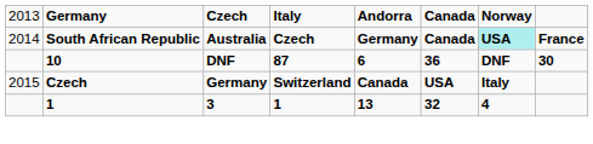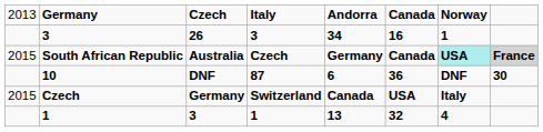 <table class="wikitable">
 <tr>
 <td>2013</td>
 <td><strong>Germany</strong></td>
 <td><strong>Czech</strong></td>
 <td><strong>Italy</strong></td>
 <td><strong>Andorra</strong></td>
 <td><strong>Canada</strong></td>
 <td><strong>Norway</strong></td>
 <td></td>
 </tr>
 <tr>
-<td>2014</td>
+<td></td>
+<td><strong>3</strong></td>
+<td><strong>26</strong></td>
+<td><strong>3</strong></td>
+<td><strong>34</strong></td>
+<td><strong>16</strong></td>
+<td><strong>1</strong></td>
+<td><strong> </strong></td>
+</tr>
+<tr>
+<td>2015</td>
 <td><strong>South African Republic</strong></td>
 <td><strong>Australia</strong></td>
 <td><strong>Czech</strong></td>
 <td><strong>Germany</strong></td>
 <td><strong>Canada</strong></td>
 <td style="background: paleturquoise;"><strong>USA</strong></td>
-<td><strong>France</strong></td>
+<td style="background: lightgrey;"><strong>France</strong></td>
 </tr>
 <tr>
 <td></td>
 <td><strong>10</strong></td>
 <td><strong>DNF</strong></td>
 <td><strong>87</strong></td>
 <td><strong>6</strong></td>
 <td><strong>36</strong></td>
 <td><strong>DNF</strong></td>
 <td><strong>30</strong></td>
 </tr>
 <tr>
 <td>2015</td>
 <td><strong>Czech</strong></td>
 <td><strong>Germany</strong></td>
 <td><strong>Switzerland</strong></td>
 <td><strong>Canada</strong></td>
 <td><strong>USA</strong></td>
 <td><strong>Italy</strong></td>
 <td></td>
 </tr>
 <tr>
 <td></td>
 <td><strong>1</strong></td>
 <td><strong>3</strong></td>
 <td><strong>1</strong></td>
 <td><strong>13</strong></td>
 <td><strong>32</strong></td>
 <td><strong>4</strong></td>
 <td></td>
 </tr>
 </table>
